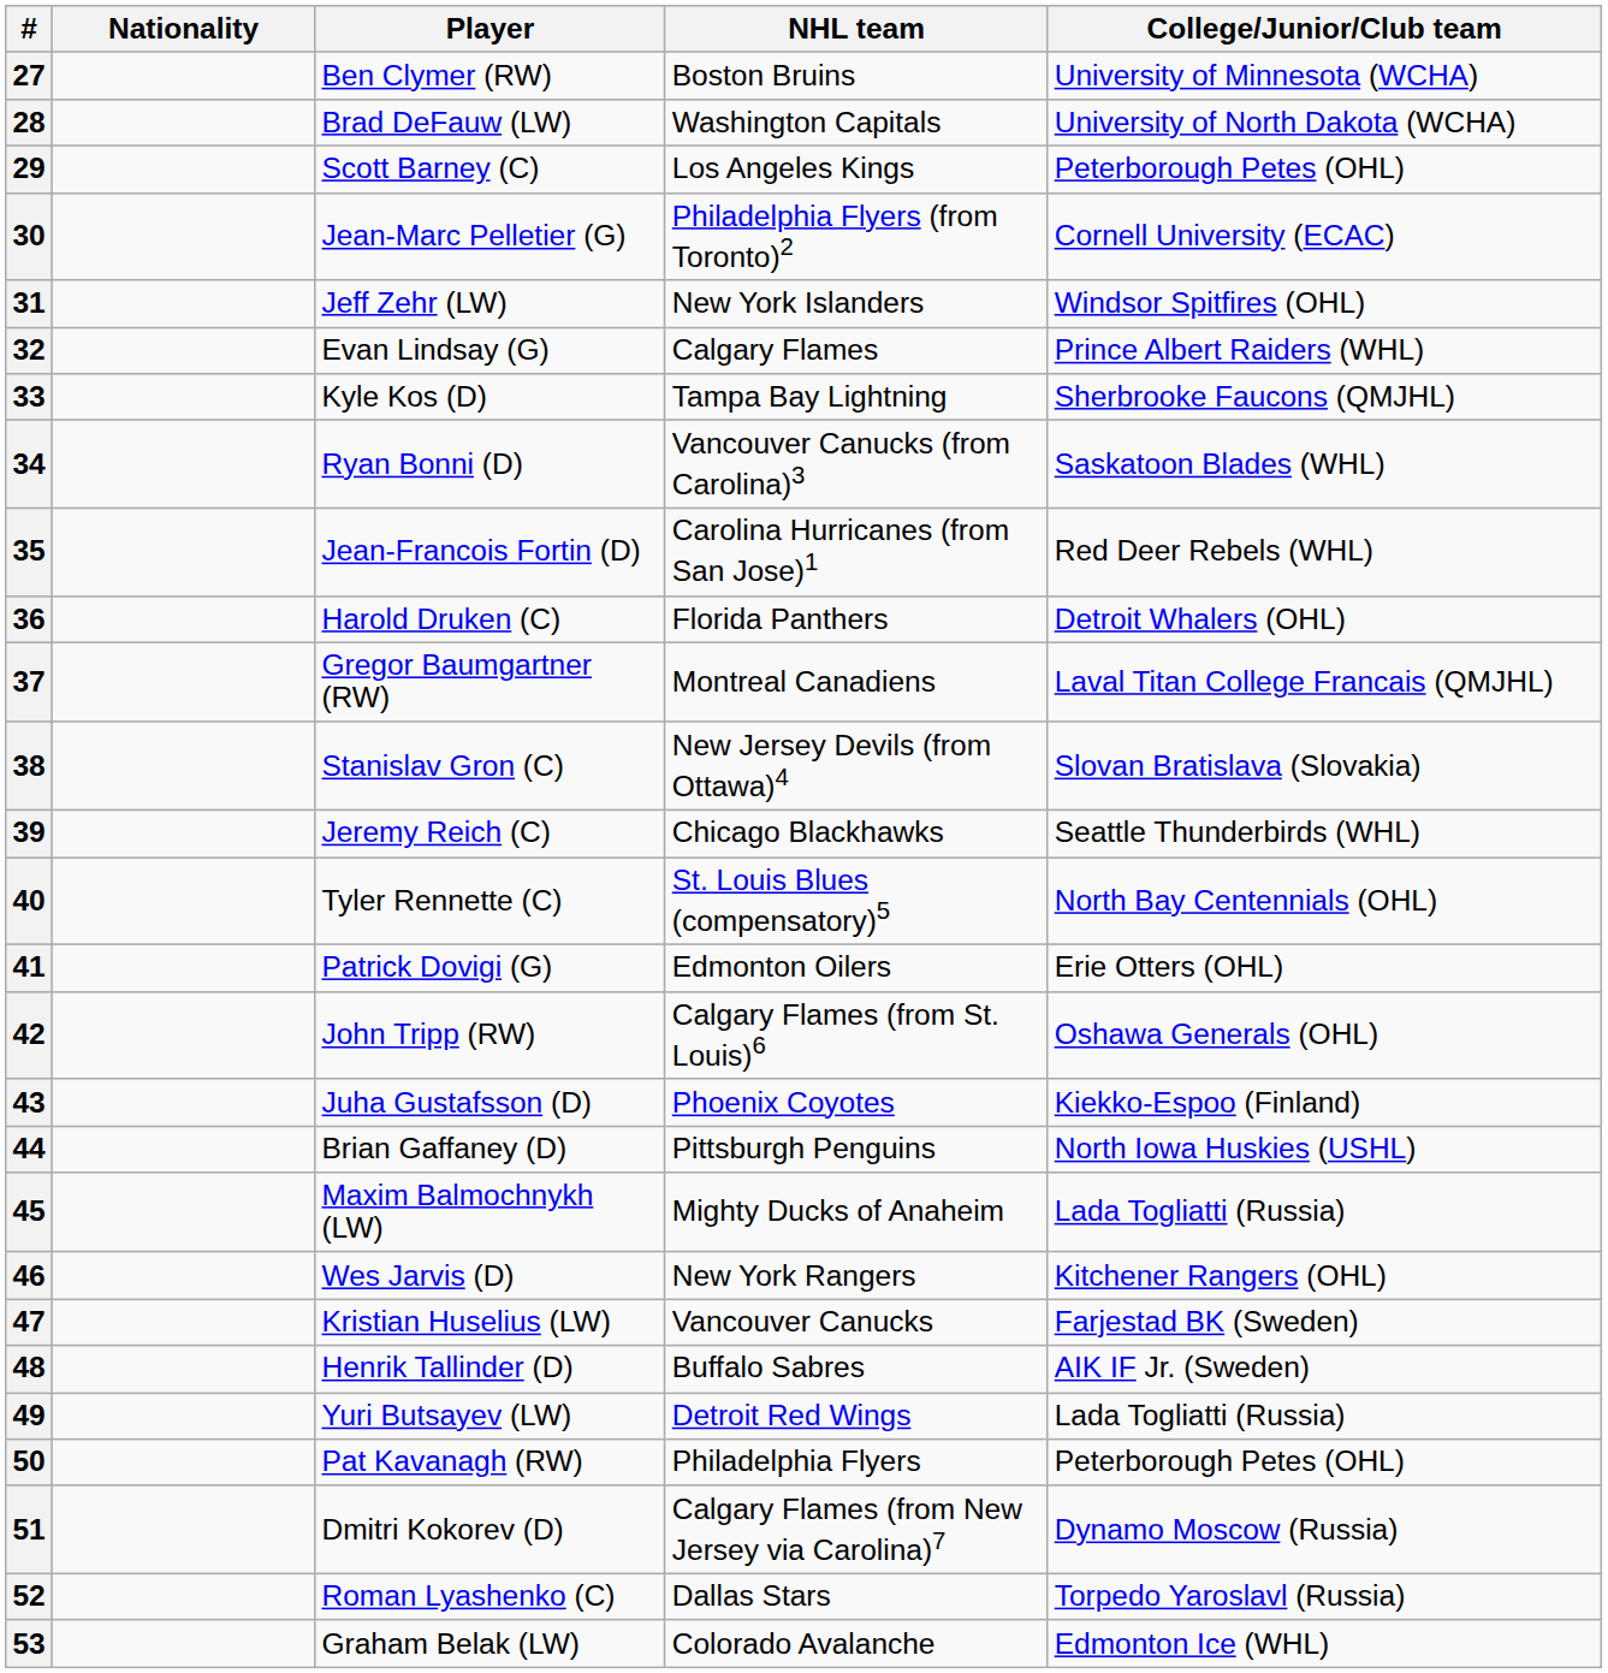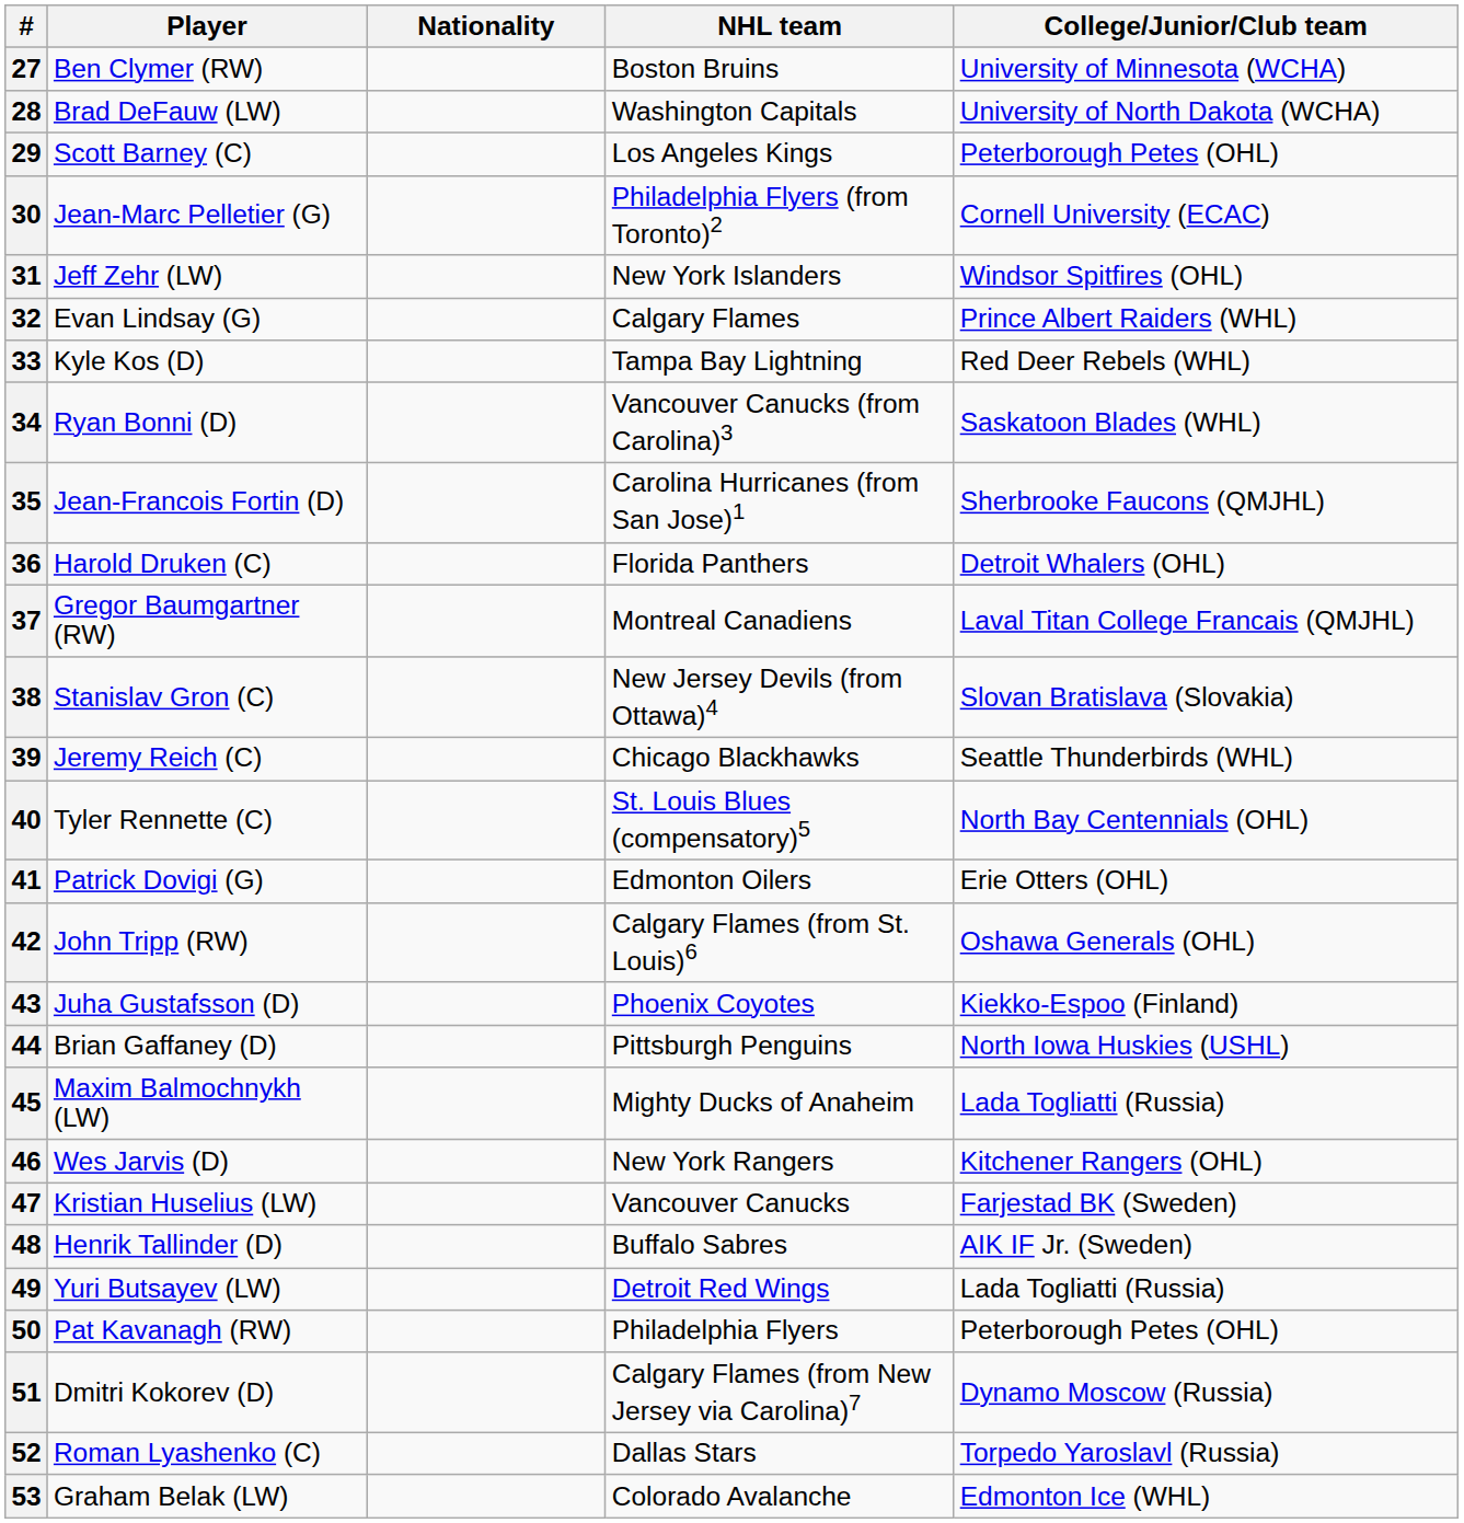 <table class="wikitable">
 <tr>
 <th bgcolor="#DDDDFF" width="2.75%">#</th>
+<th bgcolor="#DDDDFF" width="22.0%">Player</th>
 <th bgcolor="#DDDDFF" width="16.5%">Nationality</th>
-<th bgcolor="#DDDDFF" width="22.0%">Player</th>
 <th bgcolor="#DDDDFF" width="24.0%">NHL team</th>
 <th bgcolor="#DDDDFF" width="100.0%">College/Junior/Club team</th>
 </tr>
 <tr>
 <th>27</th>
+<td><a href='#'>Ben Clymer</a> (RW)</td>
 <td></td>
-<td><a href='#'>Ben Clymer</a> (RW)</td>
 <td>Boston Bruins</td>
 <td><a href='#'>University of Minnesota</a> (<a href='#'>WCHA</a>)</td>
 </tr>
 <tr>
 <th>28</th>
+<td><a href='#'>Brad DeFauw</a> (LW)</td>
 <td></td>
-<td><a href='#'>Brad DeFauw</a> (LW)</td>
 <td>Washington Capitals</td>
 <td><a href='#'>University of North Dakota</a> (WCHA)</td>
 </tr>
 <tr>
 <th>29</th>
+<td><a href='#'>Scott Barney</a> (C)</td>
 <td></td>
-<td><a href='#'>Scott Barney</a> (C)</td>
 <td>Los Angeles Kings</td>
 <td><a href='#'>Peterborough Petes</a> (OHL)</td>
 </tr>
 <tr>
 <th>30</th>
+<td><a href='#'>Jean-Marc Pelletier</a> (G)</td>
 <td></td>
-<td><a href='#'>Jean-Marc Pelletier</a> (G)</td>
 <td><a href='#'>Philadelphia Flyers</a> (from Toronto)<sup>2</sup></td>
 <td><a href='#'>Cornell University</a> (<a href='#'>ECAC</a>)</td>
 </tr>
 <tr>
 <th>31</th>
+<td><a href='#'>Jeff Zehr</a> (LW)</td>
 <td></td>
-<td><a href='#'>Jeff Zehr</a> (LW)</td>
 <td>New York Islanders</td>
 <td><a href='#'>Windsor Spitfires</a> (OHL)</td>
 </tr>
 <tr>
 <th>32</th>
+<td>Evan Lindsay (G)</td>
 <td></td>
-<td>Evan Lindsay (G)</td>
 <td>Calgary Flames</td>
 <td><a href='#'>Prince Albert Raiders</a> (WHL)</td>
 </tr>
 <tr>
 <th>33</th>
+<td>Kyle Kos (D)</td>
 <td></td>
-<td>Kyle Kos (D)</td>
 <td>Tampa Bay Lightning</td>
-<td><a href='#'>Sherbrooke Faucons</a> (QMJHL)</td>
+<td>Red Deer Rebels (WHL)</td>
 </tr>
 <tr>
 <th>34</th>
+<td><a href='#'>Ryan Bonni</a> (D)</td>
 <td></td>
-<td><a href='#'>Ryan Bonni</a> (D)</td>
 <td>Vancouver Canucks (from Carolina)<sup>3</sup></td>
 <td><a href='#'>Saskatoon Blades</a> (WHL)</td>
 </tr>
 <tr>
 <th>35</th>
+<td><a href='#'>Jean-Francois Fortin</a> (D)</td>
 <td></td>
-<td><a href='#'>Jean-Francois Fortin</a> (D)</td>
 <td>Carolina Hurricanes (from San Jose)<sup>1</sup></td>
-<td>Red Deer Rebels (WHL)</td>
+<td><a href='#'>Sherbrooke Faucons</a> (QMJHL)</td>
 </tr>
 <tr>
 <th>36</th>
+<td><a href='#'>Harold Druken</a> (C)</td>
 <td></td>
-<td><a href='#'>Harold Druken</a> (C)</td>
 <td>Florida Panthers</td>
 <td><a href='#'>Detroit Whalers</a> (OHL)</td>
 </tr>
 <tr>
 <th>37</th>
+<td><a href='#'>Gregor Baumgartner</a> (RW)</td>
 <td></td>
-<td><a href='#'>Gregor Baumgartner</a> (RW)</td>
 <td>Montreal Canadiens</td>
 <td><a href='#'>Laval Titan College Francais</a> (QMJHL)</td>
 </tr>
 <tr>
 <th>38</th>
+<td><a href='#'>Stanislav Gron</a> (C)</td>
 <td></td>
-<td><a href='#'>Stanislav Gron</a> (C)</td>
 <td>New Jersey Devils (from Ottawa)<sup>4</sup></td>
 <td><a href='#'>Slovan Bratislava</a> (Slovakia)</td>
 </tr>
 <tr>
 <th>39</th>
+<td><a href='#'>Jeremy Reich</a> (C)</td>
 <td></td>
-<td><a href='#'>Jeremy Reich</a> (C)</td>
 <td>Chicago Blackhawks</td>
 <td>Seattle Thunderbirds (WHL)</td>
 </tr>
 <tr>
 <th>40</th>
+<td>Tyler Rennette (C)</td>
 <td></td>
-<td>Tyler Rennette (C)</td>
 <td><a href='#'>St. Louis Blues</a> (compensatory)<sup>5</sup></td>
 <td><a href='#'>North Bay Centennials</a> (OHL)</td>
 </tr>
 <tr>
 <th>41</th>
+<td><a href='#'>Patrick Dovigi</a> (G)</td>
 <td></td>
-<td><a href='#'>Patrick Dovigi</a> (G)</td>
 <td>Edmonton Oilers</td>
 <td>Erie Otters (OHL)</td>
 </tr>
 <tr>
 <th>42</th>
+<td><a href='#'>John Tripp</a> (RW)</td>
 <td></td>
-<td><a href='#'>John Tripp</a> (RW)</td>
 <td>Calgary Flames (from St. Louis)<sup>6</sup></td>
 <td><a href='#'>Oshawa Generals</a> (OHL)</td>
 </tr>
 <tr>
 <th>43</th>
+<td><a href='#'>Juha Gustafsson</a> (D)</td>
 <td></td>
-<td><a href='#'>Juha Gustafsson</a> (D)</td>
 <td><a href='#'>Phoenix Coyotes</a></td>
 <td><a href='#'>Kiekko-Espoo</a> (Finland)</td>
 </tr>
 <tr>
 <th>44</th>
+<td>Brian Gaffaney (D)</td>
 <td></td>
-<td>Brian Gaffaney (D)</td>
 <td>Pittsburgh Penguins</td>
 <td><a href='#'>North Iowa Huskies</a> (<a href='#'>USHL</a>)</td>
 </tr>
 <tr>
 <th>45</th>
+<td><a href='#'>Maxim Balmochnykh</a> (LW)</td>
 <td></td>
-<td><a href='#'>Maxim Balmochnykh</a> (LW)</td>
 <td>Mighty Ducks of Anaheim</td>
 <td><a href='#'>Lada Togliatti</a> (Russia)</td>
 </tr>
 <tr>
 <th>46</th>
+<td><a href='#'>Wes Jarvis</a> (D)</td>
 <td></td>
-<td><a href='#'>Wes Jarvis</a> (D)</td>
 <td>New York Rangers</td>
 <td><a href='#'>Kitchener Rangers</a> (OHL)</td>
 </tr>
 <tr>
 <th>47</th>
+<td><a href='#'>Kristian Huselius</a> (LW)</td>
 <td></td>
-<td><a href='#'>Kristian Huselius</a> (LW)</td>
 <td>Vancouver Canucks</td>
 <td><a href='#'>Farjestad BK</a> (Sweden)</td>
 </tr>
 <tr>
 <th>48</th>
+<td><a href='#'>Henrik Tallinder</a> (D)</td>
 <td></td>
-<td><a href='#'>Henrik Tallinder</a> (D)</td>
 <td>Buffalo Sabres</td>
 <td><a href='#'>AIK IF</a> Jr. (Sweden)</td>
 </tr>
 <tr>
 <th>49</th>
+<td><a href='#'>Yuri Butsayev</a> (LW)</td>
 <td></td>
-<td><a href='#'>Yuri Butsayev</a> (LW)</td>
 <td><a href='#'>Detroit Red Wings</a></td>
 <td>Lada Togliatti (Russia)</td>
 </tr>
 <tr>
 <th>50</th>
+<td><a href='#'>Pat Kavanagh</a> (RW)</td>
 <td></td>
-<td><a href='#'>Pat Kavanagh</a> (RW)</td>
 <td>Philadelphia Flyers</td>
 <td>Peterborough Petes (OHL)</td>
 </tr>
 <tr>
 <th>51</th>
+<td>Dmitri Kokorev (D)</td>
 <td></td>
-<td>Dmitri Kokorev (D)</td>
 <td>Calgary Flames (from New Jersey via Carolina)<sup>7</sup></td>
 <td><a href='#'>Dynamo Moscow</a> (Russia)</td>
 </tr>
 <tr>
 <th>52</th>
+<td><a href='#'>Roman Lyashenko</a> (C)</td>
 <td></td>
-<td><a href='#'>Roman Lyashenko</a> (C)</td>
 <td>Dallas Stars</td>
 <td><a href='#'>Torpedo Yaroslavl</a> (Russia)</td>
 </tr>
 <tr>
 <th>53</th>
+<td>Graham Belak (LW)</td>
 <td></td>
-<td>Graham Belak (LW)</td>
 <td>Colorado Avalanche</td>
 <td><a href='#'>Edmonton Ice</a> (WHL)</td>
 </tr>
 </table>
